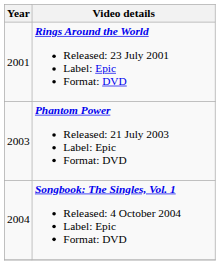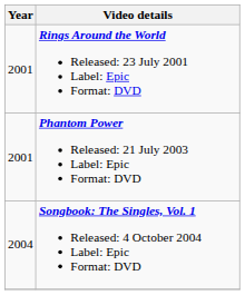 <table class="wikitable" border="1">
 <tr>
 <th>Year</th>
 <th width="250">Video details</th>
 </tr>
 <tr>
 <td>2001</td>
 <td><strong><em><a href='#'>Rings Around the World</a></em></strong><br><ul><li>Released: 23 July 2001</li><li>Label: <a href='#'>Epic</a></li><li>Format: <a href='#'>DVD</a></li></ul></td>
 </tr>
 <tr>
-<td>2003</td>
+<td>2001</td>
 <td><strong><em><a href='#'>Phantom Power</a></em></strong><br><ul><li>Released: 21 July 2003</li><li>Label: Epic</li><li>Format: DVD</li></ul></td>
 </tr>
 <tr>
 <td>2004</td>
 <td><strong><em><a href='#'>Songbook: The Singles, Vol. 1</a></em></strong><br><ul><li>Released: 4 October 2004</li><li>Label: Epic</li><li>Format: DVD</li></ul></td>
 </tr>
 <tr>
 </tr>
 </table>
